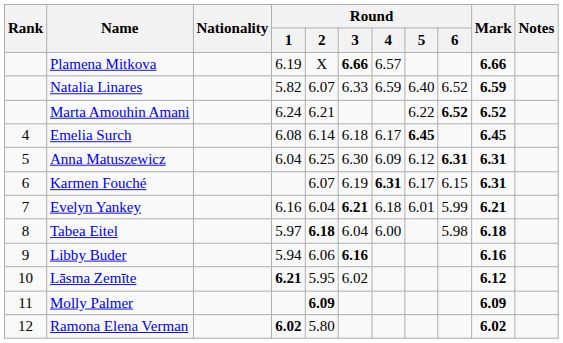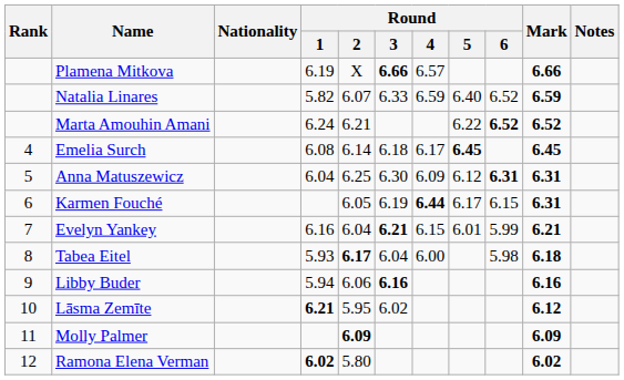 <table class="wikitable sortable" style="text-align:center">
 <tr>
 <th rowspan=2>Rank</th>
 <th rowspan=2>Name</th>
 <th rowspan=2>Nationality</th>
 <th colspan=6>Round</th>
 <th rowspan=2>Mark</th>
 <th rowspan=2>Notes</th>
 </tr>
 <tr>
 <th>1</th>
 <th>2</th>
 <th>3</th>
 <th>4</th>
 <th>5</th>
 <th>6</th>
 </tr>
 <tr>
 <td></td>
 <td align=left><a href='#'>Plamena Mitkova</a></td>
 <td align=left></td>
 <td>6.19</td>
 <td>X</td>
 <td><strong>6.66</strong></td>
 <td>6.57</td>
 <td></td>
 <td></td>
 <td><strong>6.66</strong></td>
 <td></td>
 </tr>
 <tr>
 <td></td>
 <td align=left><a href='#'>Natalia Linares</a></td>
 <td align=left></td>
 <td>5.82</td>
 <td>6.07</td>
 <td>6.33</td>
 <td>6.59</td>
 <td>6.40</td>
 <td>6.52</td>
 <td><strong>6.59</strong></td>
 <td></td>
 </tr>
 <tr>
 <td></td>
 <td align=left><a href='#'>Marta Amouhin Amani</a></td>
 <td align=left></td>
 <td>6.24</td>
 <td>6.21</td>
 <td></td>
 <td></td>
 <td>6.22</td>
 <td><strong>6.52</strong></td>
 <td><strong>6.52</strong></td>
 <td></td>
 </tr>
 <tr>
 <td>4</td>
 <td align=left><a href='#'>Emelia Surch</a></td>
 <td align=left></td>
 <td>6.08</td>
 <td>6.14</td>
 <td>6.18</td>
 <td>6.17</td>
 <td><strong>6.45</strong></td>
 <td></td>
 <td><strong>6.45</strong></td>
 <td></td>
 </tr>
 <tr>
 <td>5</td>
 <td align=left><a href='#'>Anna Matuszewicz</a></td>
 <td align=left></td>
 <td>6.04</td>
 <td>6.25</td>
 <td>6.30</td>
 <td>6.09</td>
 <td>6.12</td>
 <td><strong>6.31</strong></td>
 <td><strong>6.31</strong></td>
 <td></td>
 </tr>
 <tr>
 <td>6</td>
 <td align=left><a href='#'>Karmen Fouché</a></td>
 <td align=left></td>
 <td></td>
-<td>6.07</td>
+<td>6.05</td>
 <td>6.19</td>
-<td><strong>6.31</strong></td>
+<td><strong>6.44</strong></td>
 <td>6.17</td>
 <td>6.15</td>
 <td><strong>6.31</strong></td>
 <td></td>
 </tr>
 <tr>
 <td>7</td>
 <td align=left><a href='#'>Evelyn Yankey</a></td>
 <td align=left></td>
 <td>6.16</td>
 <td>6.04</td>
 <td><strong>6.21</strong></td>
-<td>6.18</td>
+<td>6.15</td>
 <td>6.01</td>
 <td>5.99</td>
 <td><strong>6.21</strong></td>
 <td></td>
 </tr>
 <tr>
 <td>8</td>
 <td align=left><a href='#'>Tabea Eitel</a></td>
 <td align=left></td>
-<td>5.97</td>
-<td><strong>6.18</strong></td>
+<td>5.93</td>
+<td><strong>6.17</strong></td>
 <td>6.04</td>
 <td>6.00</td>
 <td></td>
 <td>5.98</td>
 <td><strong>6.18</strong></td>
 <td></td>
 </tr>
 <tr>
 <td>9</td>
 <td align=left><a href='#'>Libby Buder</a></td>
 <td align=left></td>
 <td>5.94</td>
 <td>6.06</td>
 <td><strong>6.16</strong></td>
 <td></td>
 <td></td>
 <td></td>
 <td><strong>6.16</strong></td>
 <td></td>
 </tr>
 <tr>
 <td>10</td>
 <td align=left><a href='#'>Lāsma Zemīte</a></td>
 <td align=left></td>
 <td><strong>6.21</strong></td>
 <td>5.95</td>
 <td>6.02</td>
 <td></td>
 <td></td>
 <td></td>
 <td><strong>6.12</strong></td>
 <td></td>
 </tr>
 <tr>
 <td>11</td>
 <td align=left><a href='#'>Molly Palmer</a></td>
 <td align=left></td>
 <td></td>
 <td><strong>6.09</strong></td>
 <td></td>
 <td></td>
 <td></td>
 <td></td>
 <td><strong>6.09</strong></td>
 <td></td>
 </tr>
 <tr>
 <td>12</td>
 <td align=left><a href='#'>Ramona Elena Verman</a></td>
 <td align=left></td>
 <td><strong>6.02</strong></td>
 <td>5.80</td>
 <td></td>
 <td></td>
 <td></td>
 <td></td>
 <td><strong>6.02</strong></td>
 <td></td>
 </tr>
 </table>
